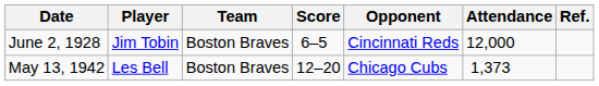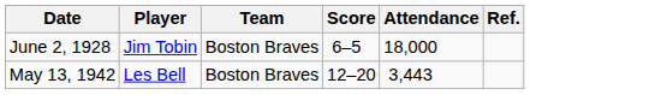 <table class="wikitable">
 <tr>
 <th>Date</th>
 <th>Player</th>
 <th>Team</th>
 <th>Score</th>
-<th>Opponent</th>
 <th>Attendance</th>
 <th>Ref.</th>
 </tr>
 <tr>
 <td>June 2, 1928</td>
 <td><a href='#'>Jim Tobin</a></td>
 <td>Boston Braves</td>
 <td> 6–5</td>
-<td><a href='#'>Cincinnati Reds</a></td>
-<td>12,000</td>
+<td>18,000</td>
 <td></td>
 </tr>
 <tr>
 <td>May 13, 1942</td>
 <td><a href='#'>Les Bell</a></td>
 <td>Boston Braves</td>
 <td>12–20</td>
-<td><a href='#'>Chicago Cubs</a></td>
-<td> 1,373</td>
+<td> 3,443</td>
 <td></td>
 </tr>
 </table>
